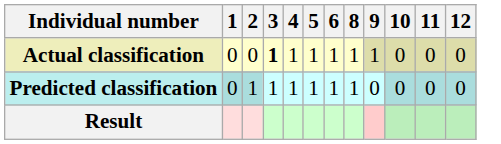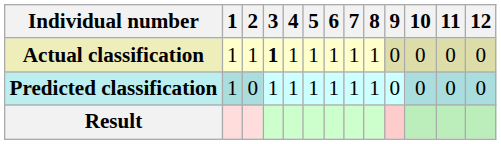 <table class="wikitable" style="text-align:center;">
 <tr>
 <th>Individual number</th>
 <th>1</th>
 <th>2</th>
 <th>3</th>
 <th>4</th>
 <th>5</th>
 <th>6</th>
+<th>7</th>
 <th>8</th>
 <th>9</th>
 <th>10</th>
 <th>11</th>
 <th>12</th>
 </tr>
 <tr>
 <th style=background:#eeeebb>Actual classification</th>
-<td style=background:#ffffcc>0</td>
-<td style=background:#ffffcc>0</td>
+<td style=background:#ffffcc>1</td>
+<td style=background:#ffffcc>1</td>
 <td style=background:#ffffcc><strong>1</strong></td>
 <td style=background:#ffffcc>1</td>
 <td style=background:#ffffcc>1</td>
 <td style=background:#ffffcc>1</td>
 <td style=background:#ffffcc>1</td>
-<td style=background:#ddddaa>1</td>
+<td style=background:#ffffcc>1</td>
+<td style=background:#ddddaa>0</td>
 <td style=background:#ddddaa>0</td>
 <td style=background:#ddddaa>0</td>
 <td style=background:#ddddaa>0</td>
 </tr>
 <tr>
 <th style=background:#bbeeee>Predicted classification</th>
+<td style=background:#aadddd>1</td>
 <td style=background:#aadddd>0</td>
-<td style=background:#aadddd>1</td>
+<td style=background:#ccffff>1</td>
 <td style=background:#ccffff>1</td>
 <td style=background:#ccffff>1</td>
 <td style=background:#ccffff>1</td>
 <td style=background:#ccffff>1</td>
 <td style=background:#ccffff>1</td>
 <td style=background:#ccffff>0</td>
 <td style=background:#aadddd>0</td>
 <td style=background:#aadddd>0</td>
 <td style=background:#aadddd>0</td>
 </tr>
 <tr>
 <th>Result</th>
 <td style=background:#ffdddd></td>
 <td style=background:#ffdddd></td>
 <td style=background:#ccffcc></td>
 <td style=background:#ccffcc></td>
 <td style=background:#ccffcc></td>
 <td style=background:#ccffcc></td>
 <td style=background:#ccffcc></td>
+<td style=background:#ccffcc></td>
 <td style=background:#ffcccc></td>
 <td style=background:#bbeebb></td>
 <td style=background:#bbeebb></td>
 <td style=background:#bbeebb></td>
 </tr>
 </table>
